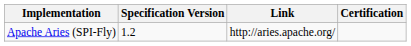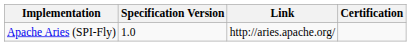 <table class="wikitable sortable">
 <tr>
 <th>Implementation</th>
 <th>Specification Version</th>
 <th>Link</th>
 <th>Certification</th>
 </tr>
 <tr>
 <td><a href='#'>Apache Aries</a> (SPI-Fly)</td>
-<td>1.2</td>
+<td>1.0</td>
 <td>http://aries.apache.org/</td>
 <td></td>
 </tr>
 </table>
